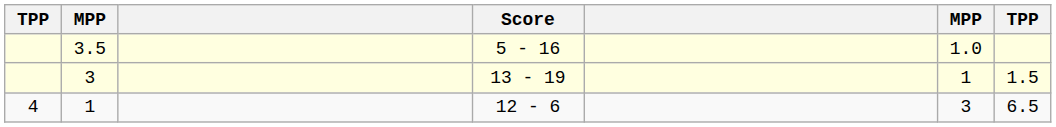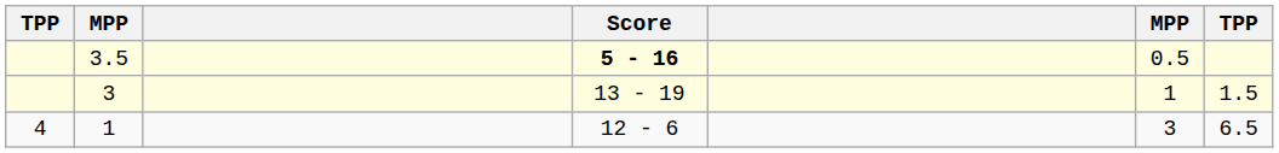 <table class="wikitable" style="text-align: center;" |>
 <tr>
 <th width="35">TPP</th>
 <th width="35">MPP</th>
 <th width="250"></th>
 <th width="75">Score</th>
 <th width="250"></th>
 <th width="35">MPP</th>
 <th width="35">TPP</th>
 </tr>
 <tr bgcolor=lightyellow>
 <td></td>
 <td>3.5</td>
 <td style="text-align:left;"></td>
-<td>5 - 16</td>
+<td><strong>5 - 16</strong></td>
 <td style="text-align:left;"><strong></strong></td>
-<td>1.0</td>
+<td>0.5</td>
 <td></td>
 </tr>
 <tr bgcolor=lightyellow>
 <td></td>
 <td>3</td>
 <td style="text-align:left;"></td>
 <td>13 - 19</td>
 <td style="text-align:left;"><strong></strong></td>
 <td>1</td>
 <td>1.5</td>
 </tr>
 <tr>
 <td>4</td>
 <td>1</td>
 <td style="text-align:left;"><strong></strong></td>
 <td>12 - 6</td>
 <td style="text-align:left;"></td>
 <td>3</td>
 <td>6.5</td>
 </tr>
 </table>
